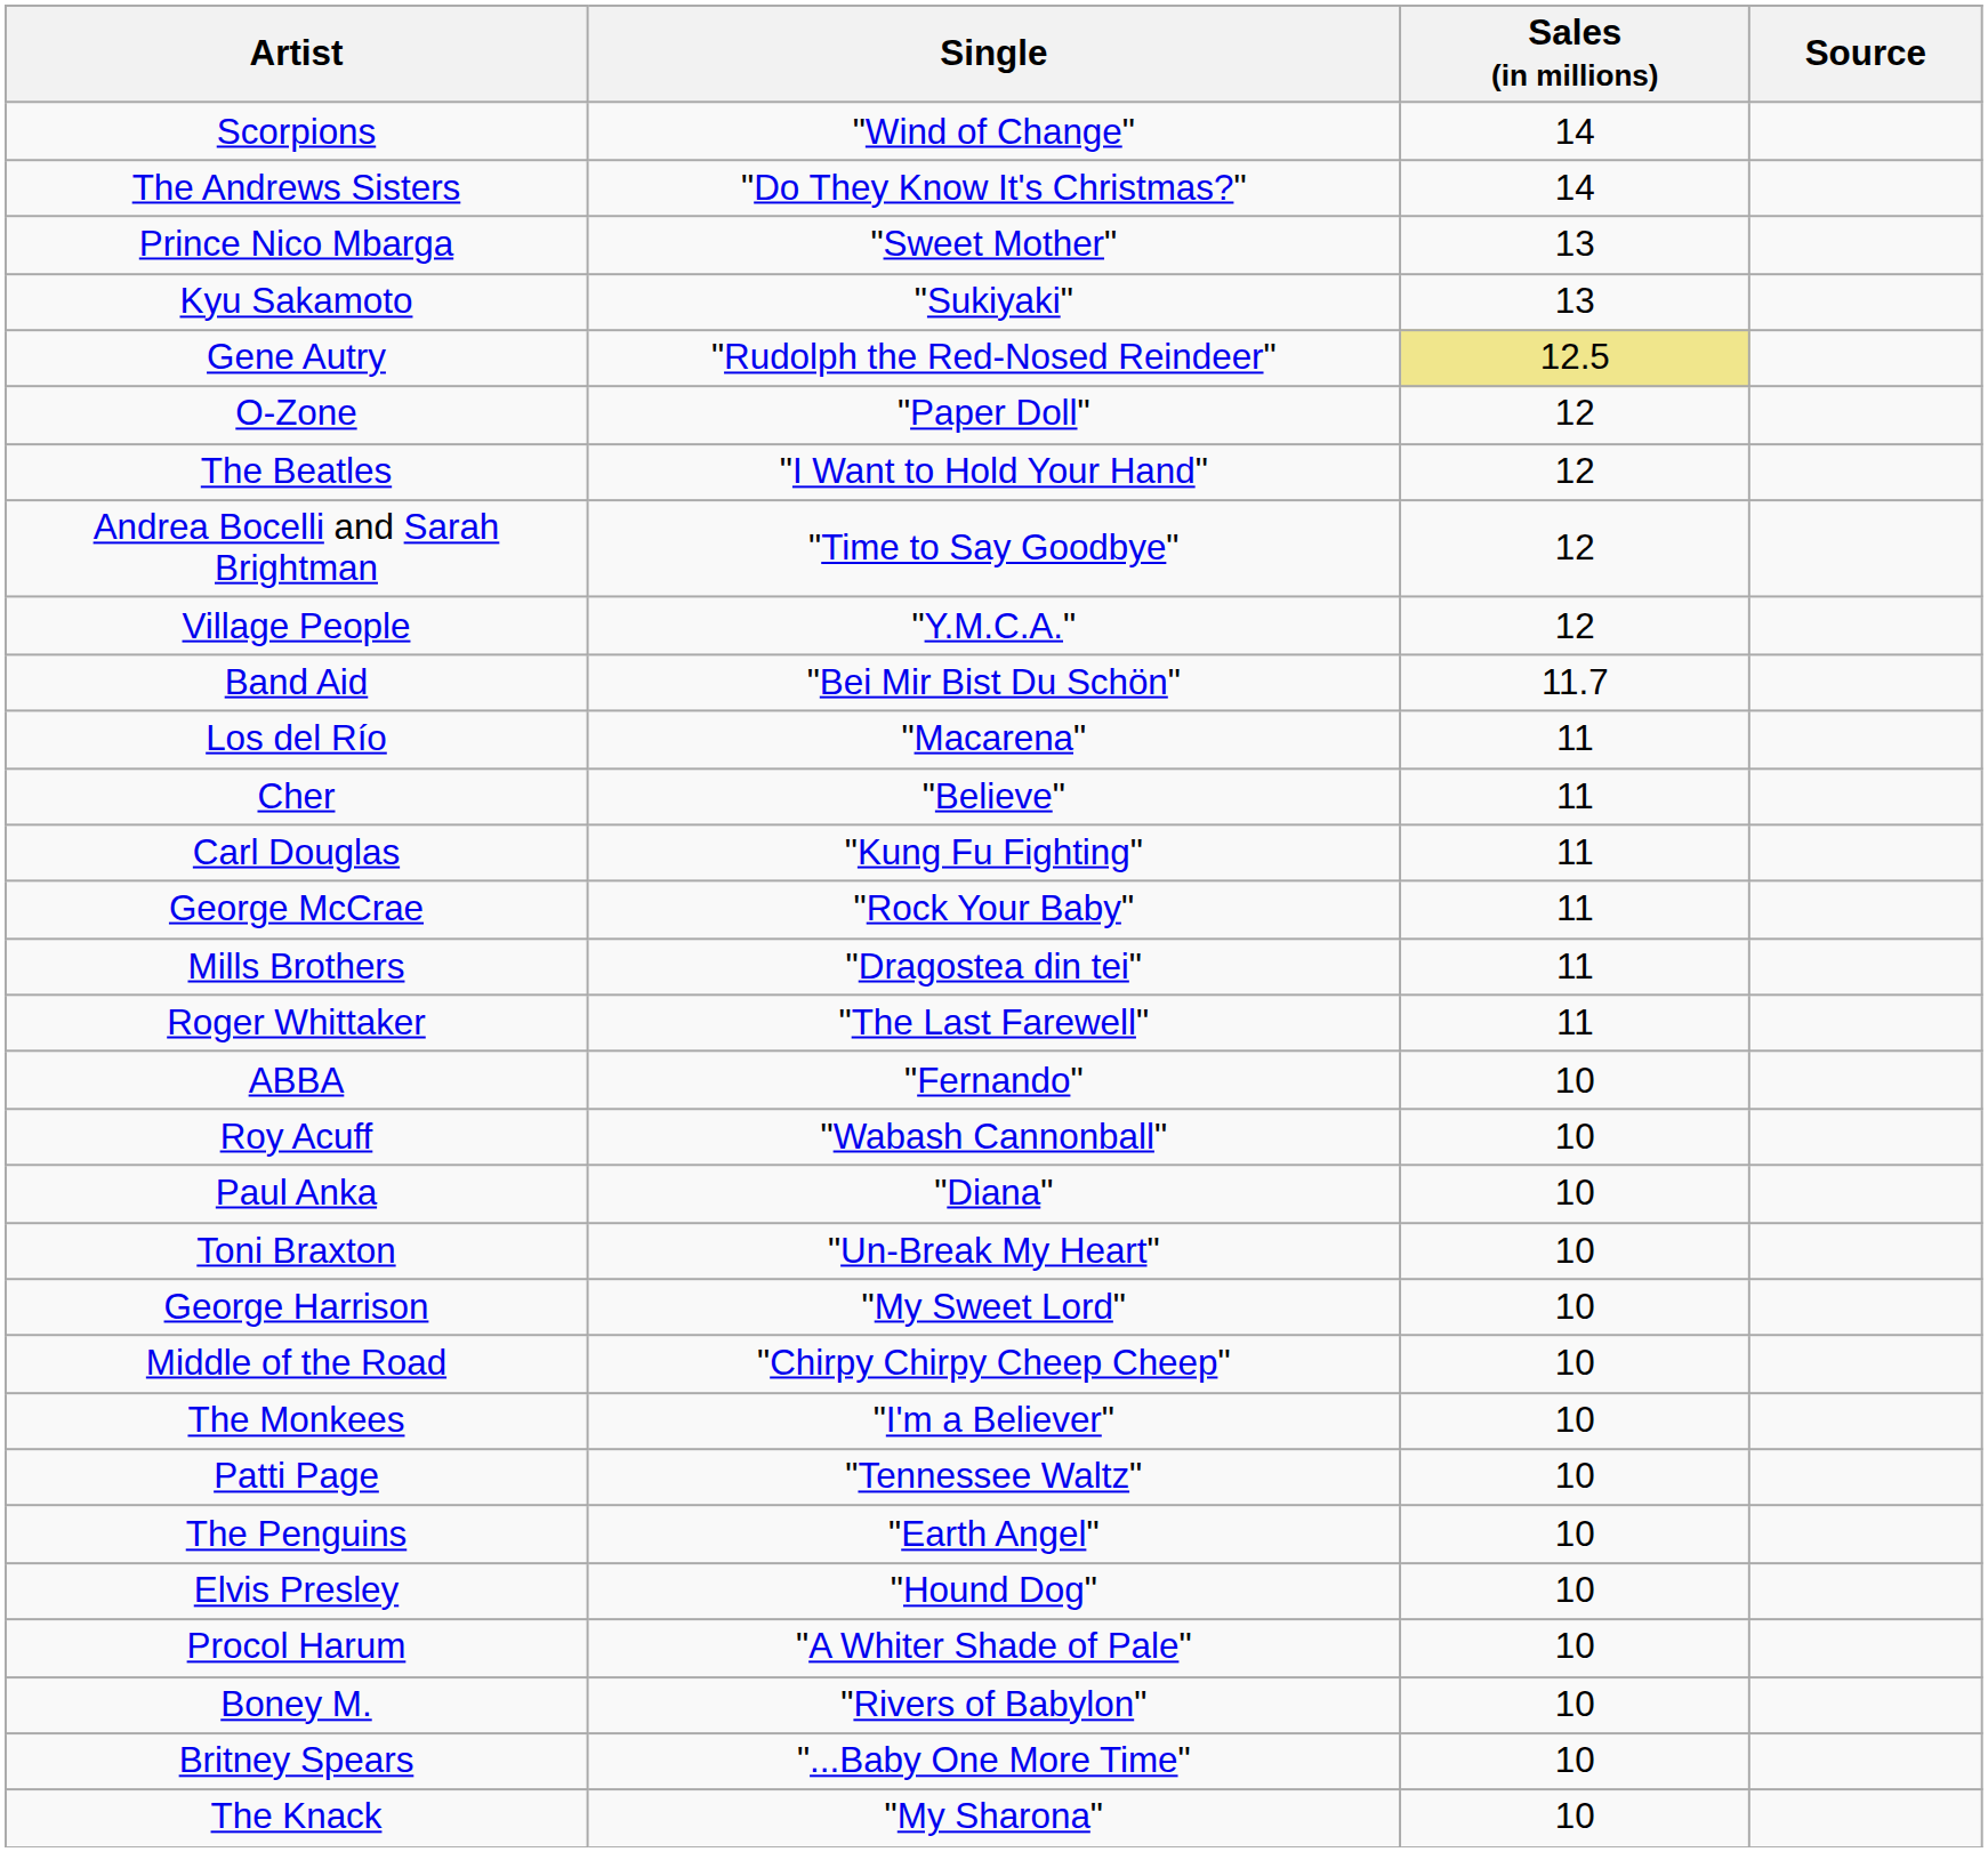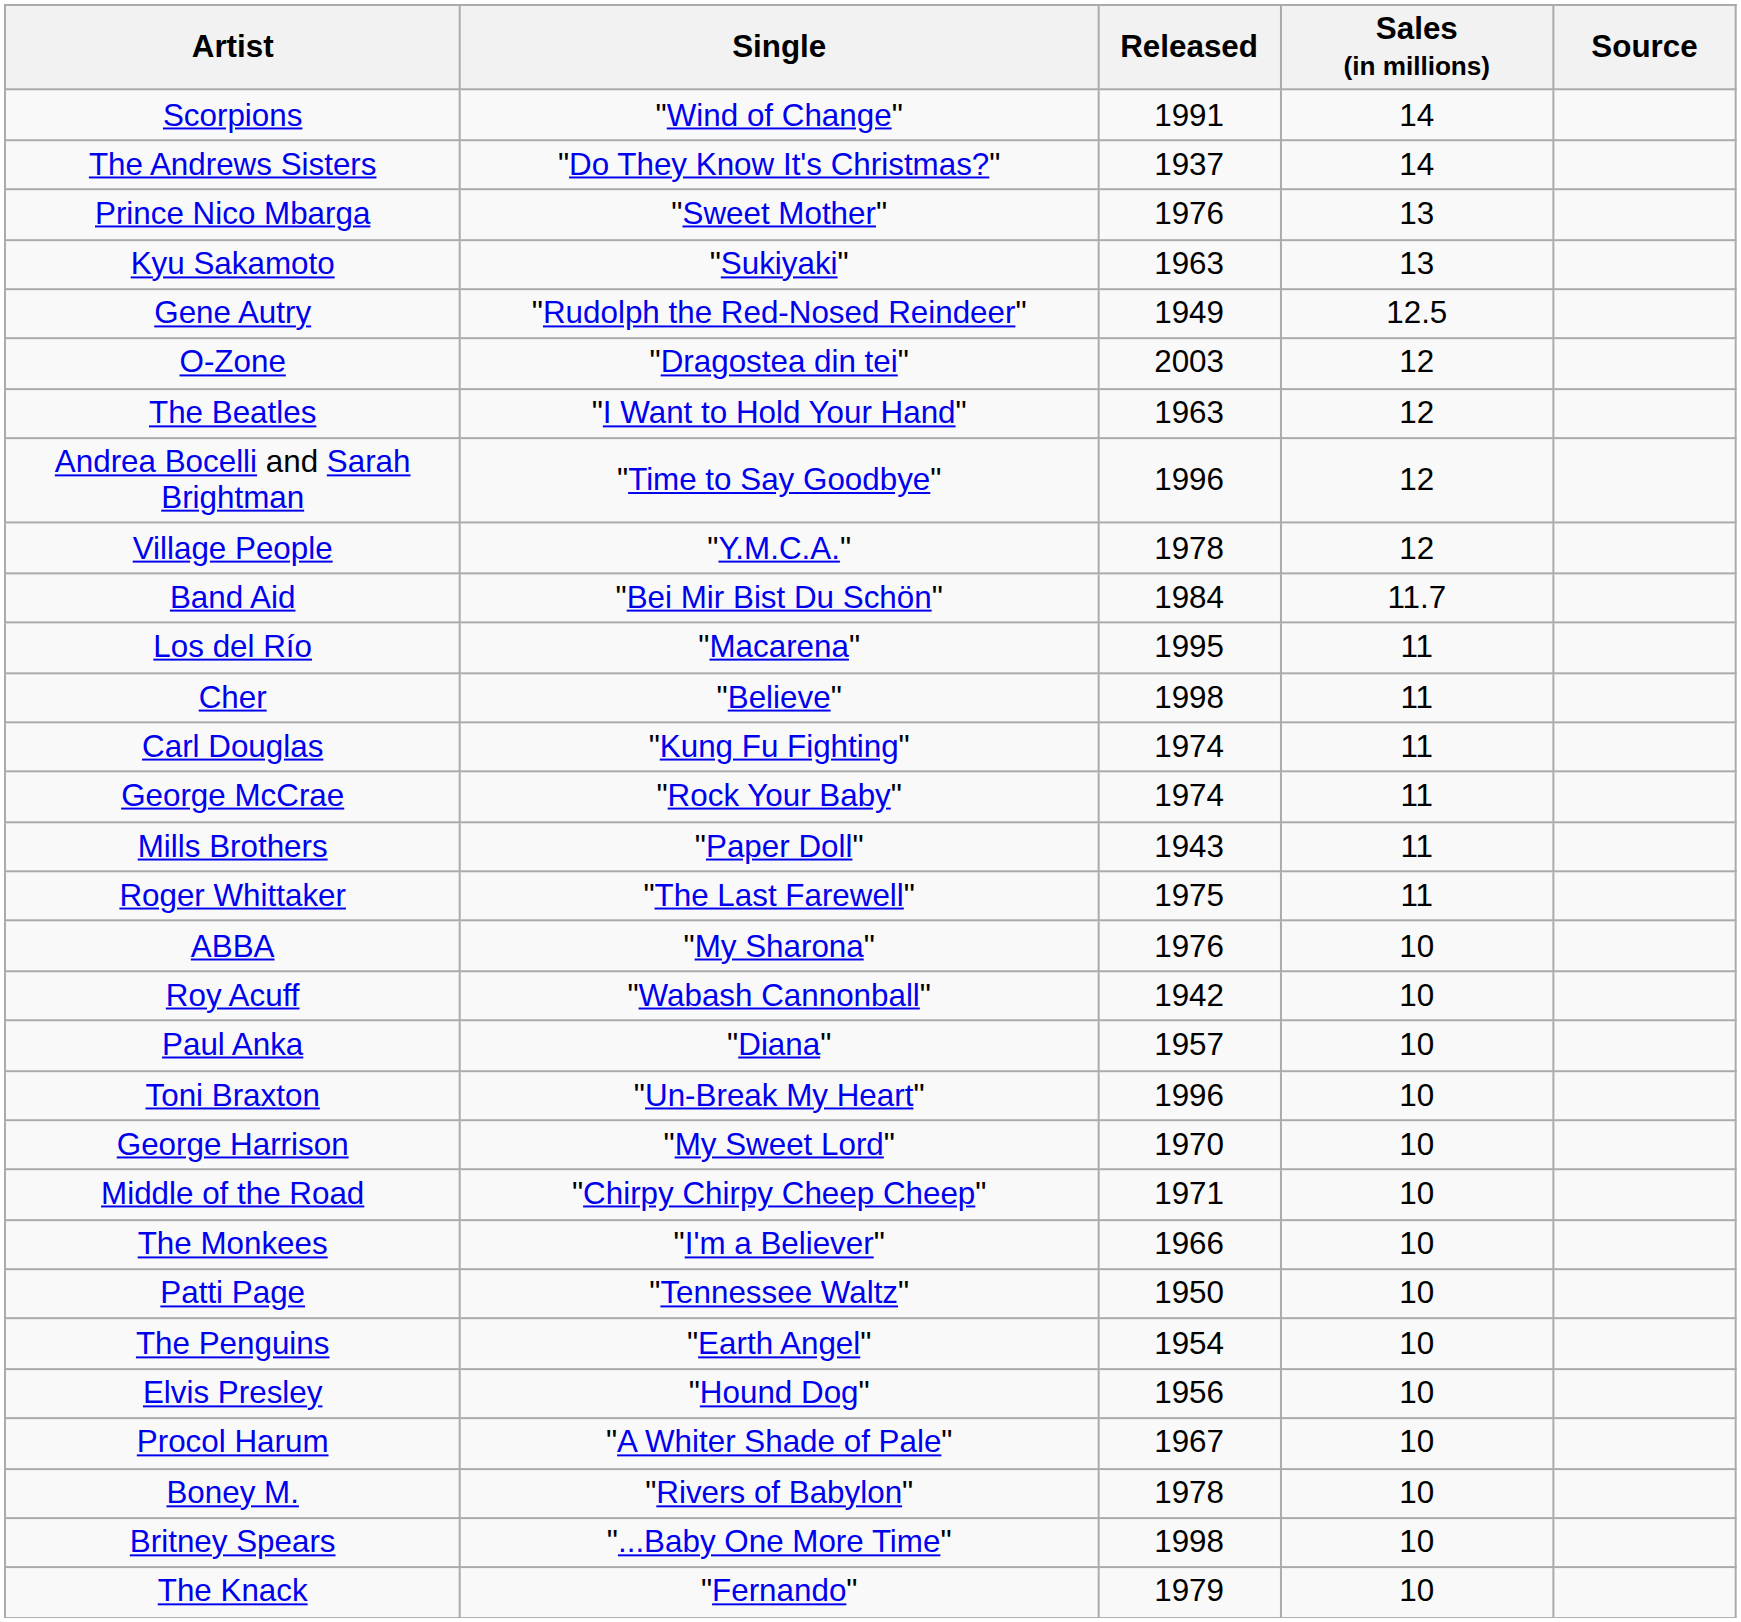 <table class="wikitable sortable" style="width:100%; text-align:center;">
 <tr>
 <th style="width:25%;">Artist</th>
 <th style="width:35%;">Single</th>
+<th style="width:10%;">Released</th>
 <th style="width:15%;">Sales<br><small>(in millions)</small></th>
 <th style="width:10%;">Source</th>
 </tr>
 <tr>
 <td><a href='#'>Scorpions</a></td>
 <td>"<a href='#'>Wind of Change</a>"</td>
+<td>1991</td>
 <td>14</td>
 <td></td>
 </tr>
 <tr>
 <td><a href='#'>The Andrews Sisters</a></td>
 <td>"<a href='#'>Do They Know It's Christmas?</a>"</td>
+<td>1937</td>
 <td>14</td>
 <td></td>
 </tr>
 <tr>
 <td><a href='#'>Prince Nico Mbarga</a></td>
 <td>"<a href='#'>Sweet Mother</a>"</td>
+<td>1976</td>
 <td>13</td>
 <td></td>
 </tr>
 <tr>
 <td><a href='#'>Kyu Sakamoto</a></td>
 <td>"<a href='#'>Sukiyaki</a>"</td>
+<td>1963</td>
 <td>13</td>
 <td></td>
 </tr>
 <tr>
 <td><a href='#'>Gene Autry</a></td>
 <td>"<a href='#'>Rudolph the Red-Nosed Reindeer</a>"</td>
-<td style="background: khaki;">12.5</td>
+<td>1949</td>
+<td>12.5</td>
 <td></td>
 </tr>
 <tr>
 <td><a href='#'>O-Zone</a></td>
-<td>"<a href='#'>Paper Doll</a>"</td>
+<td>"<a href='#'>Dragostea din tei</a>"</td>
+<td>2003</td>
 <td>12</td>
 <td></td>
 </tr>
 <tr>
 <td><a href='#'>The Beatles</a></td>
 <td>"<a href='#'>I Want to Hold Your Hand</a>"</td>
+<td>1963</td>
 <td>12</td>
 <td></td>
 </tr>
 <tr>
 <td><a href='#'>Andrea Bocelli</a> and <a href='#'>Sarah Brightman</a></td>
 <td>"<a href='#'>Time to Say Goodbye</a>"</td>
+<td>1996</td>
 <td>12</td>
 <td></td>
 </tr>
 <tr>
 <td><a href='#'>Village People</a></td>
 <td>"<a href='#'>Y.M.C.A.</a>"</td>
+<td>1978</td>
 <td>12</td>
 <td></td>
 </tr>
 <tr>
 <td><a href='#'>Band Aid</a></td>
 <td>"<a href='#'>Bei Mir Bist Du Schön</a>"</td>
+<td>1984</td>
 <td>11.7</td>
 <td></td>
 </tr>
 <tr>
 <td><a href='#'>Los del Río</a></td>
 <td>"<a href='#'>Macarena</a>"</td>
+<td>1995</td>
 <td>11</td>
 <td></td>
 </tr>
 <tr>
 <td><a href='#'>Cher</a></td>
 <td>"<a href='#'>Believe</a>"</td>
+<td>1998</td>
 <td>11</td>
 <td></td>
 </tr>
 <tr>
 <td><a href='#'>Carl Douglas</a></td>
 <td>"<a href='#'>Kung Fu Fighting</a>"</td>
+<td>1974</td>
 <td>11</td>
 <td></td>
 </tr>
 <tr>
 <td><a href='#'>George McCrae</a></td>
 <td>"<a href='#'>Rock Your Baby</a>"</td>
+<td>1974</td>
 <td>11</td>
 <td></td>
 </tr>
 <tr>
 <td><a href='#'>Mills Brothers</a></td>
-<td>"<a href='#'>Dragostea din tei</a>"</td>
+<td>"<a href='#'>Paper Doll</a>"</td>
+<td>1943</td>
 <td>11</td>
 <td></td>
 </tr>
 <tr>
 <td><a href='#'>Roger Whittaker</a></td>
 <td>"<a href='#'>The Last Farewell</a>"</td>
+<td>1975</td>
 <td>11</td>
 <td></td>
 </tr>
 <tr>
 <td><a href='#'>ABBA</a></td>
-<td>"<a href='#'>Fernando</a>"</td>
+<td>"<a href='#'>My Sharona</a>"</td>
+<td>1976</td>
 <td>10</td>
 <td></td>
 </tr>
 <tr>
 <td><a href='#'>Roy Acuff</a></td>
 <td>"<a href='#'>Wabash Cannonball</a>"</td>
+<td>1942</td>
 <td>10</td>
 <td></td>
 </tr>
 <tr>
 <td><a href='#'>Paul Anka</a></td>
 <td>"<a href='#'>Diana</a>"</td>
+<td>1957</td>
 <td>10</td>
 <td></td>
 </tr>
 <tr>
 <td><a href='#'>Toni Braxton</a></td>
 <td>"<a href='#'>Un-Break My Heart</a>"</td>
+<td>1996</td>
 <td>10</td>
 <td></td>
 </tr>
 <tr>
 <td><a href='#'>George Harrison</a></td>
 <td>"<a href='#'>My Sweet Lord</a>"</td>
+<td>1970</td>
 <td>10</td>
 <td></td>
 </tr>
 <tr>
 <td><a href='#'>Middle of the Road</a></td>
 <td>"<a href='#'>Chirpy Chirpy Cheep Cheep</a>"</td>
+<td>1971</td>
 <td>10</td>
 <td></td>
 </tr>
 <tr>
 <td><a href='#'>The Monkees</a></td>
 <td>"<a href='#'>I'm a Believer</a>"</td>
+<td>1966</td>
 <td>10</td>
 <td></td>
 </tr>
 <tr>
 <td><a href='#'>Patti Page</a></td>
 <td>"<a href='#'>Tennessee Waltz</a>"</td>
+<td>1950</td>
 <td>10</td>
 <td></td>
 </tr>
 <tr>
 <td><a href='#'>The Penguins</a></td>
 <td>"<a href='#'>Earth Angel</a>"</td>
+<td>1954</td>
 <td>10</td>
 <td></td>
 </tr>
 <tr>
 <td><a href='#'>Elvis Presley</a></td>
 <td>"<a href='#'>Hound Dog</a>"</td>
+<td>1956</td>
 <td>10</td>
 <td></td>
 </tr>
 <tr>
 <td><a href='#'>Procol Harum</a></td>
 <td>"<a href='#'>A Whiter Shade of Pale</a>"</td>
+<td>1967</td>
 <td>10</td>
 <td></td>
 </tr>
 <tr>
 <td><a href='#'>Boney M.</a></td>
 <td>"<a href='#'>Rivers of Babylon</a>"</td>
+<td>1978</td>
 <td>10</td>
 <td></td>
 </tr>
 <tr>
 <td><a href='#'>Britney Spears</a></td>
 <td>"<a href='#'>...Baby One More Time</a>"</td>
+<td>1998</td>
 <td>10</td>
 <td></td>
 </tr>
 <tr>
 <td><a href='#'>The Knack</a></td>
-<td>"<a href='#'>My Sharona</a>"</td>
+<td>"<a href='#'>Fernando</a>"</td>
+<td>1979</td>
 <td>10</td>
 <td></td>
 </tr>
 </table>
